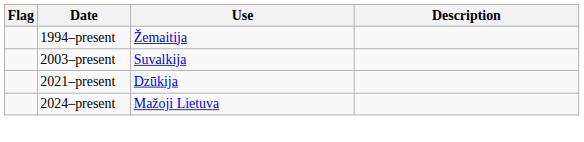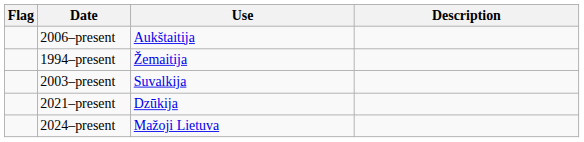 <table class="wikitable sortable">
 <tr>
 <th>Flag</th>
 <th width="100">Date</th>
 <th width="250">Use</th>
 <th width="250">Description</th>
+</tr>
+<tr>
+<td></td>
+<td>2006–present</td>
+<td><a href='#'>Aukštaitija</a></td>
+<td></td>
 </tr>
 <tr>
 <td></td>
 <td>1994–present</td>
 <td><a href='#'>Žemaitija</a></td>
 <td></td>
 </tr>
 <tr>
 <td></td>
 <td>2003–present</td>
 <td><a href='#'>Suvalkija</a></td>
 <td></td>
 </tr>
 <tr>
 <td></td>
 <td>2021–present</td>
 <td><a href='#'>Dzūkija</a></td>
 <td></td>
 </tr>
 <tr>
 <td></td>
 <td>2024–present</td>
 <td><a href='#'>Mažoji Lietuva</a></td>
 <td></td>
 </tr>
 </table>
